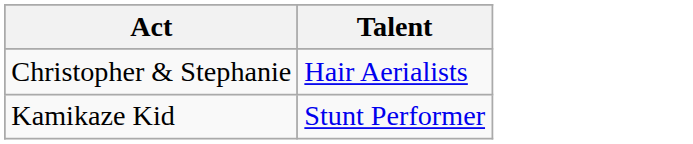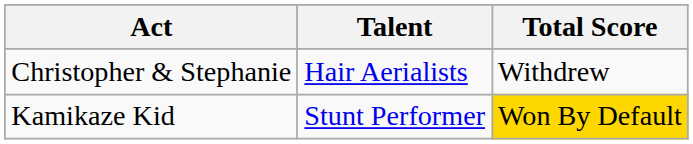 <table class="wikitable">
 <tr>
 <th>Act</th>
 <th>Talent</th>
+<th>Total Score</th>
 </tr>
 <tr>
 <td>Christopher & Stephanie</td>
 <td><a href='#'>Hair Aerialists</a></td>
+<td>Withdrew</td>
 </tr>
 <tr>
 <td>Kamikaze Kid</td>
 <td><a href='#'>Stunt Performer</a></td>
+<td style="background:gold;">Won By Default</td>
 </tr>
 </table>
